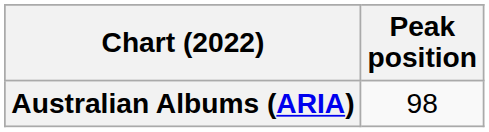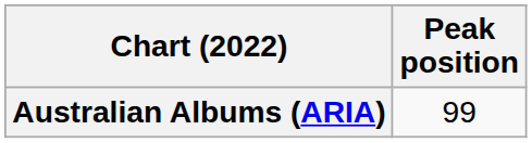 <table class="wikitable plainrowheaders">
 <tr>
 <th>Chart (2022)</th>
 <th>Peak<br>position</th>
 </tr>
 <tr>
 <th scope="row">Australian Albums (<a href='#'>ARIA</a>)</th>
-<td style="text-align:center;">98</td>
+<td style="text-align:center;">99</td>
 </tr>
 </table>
